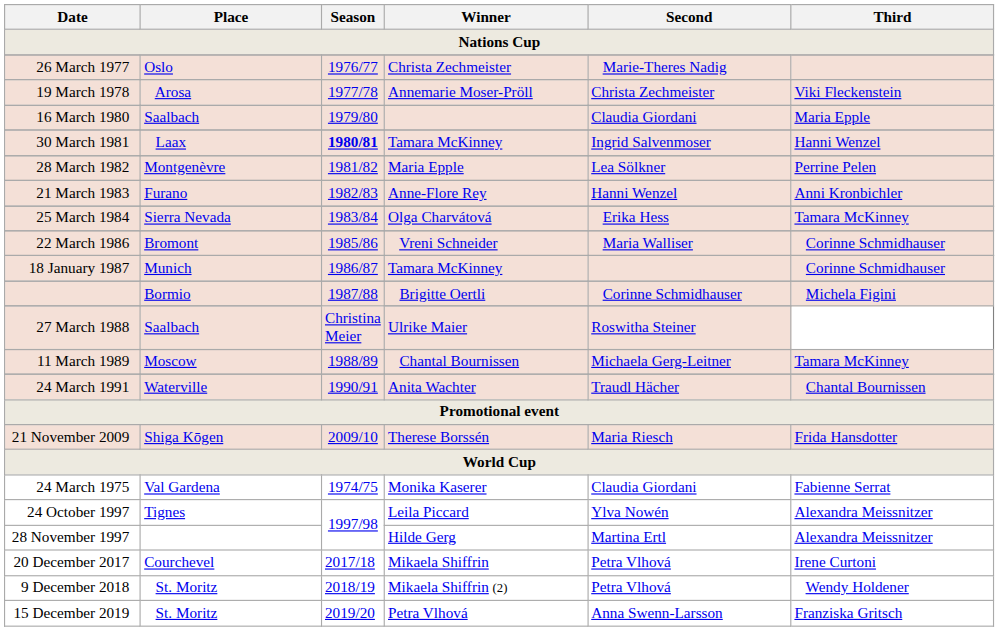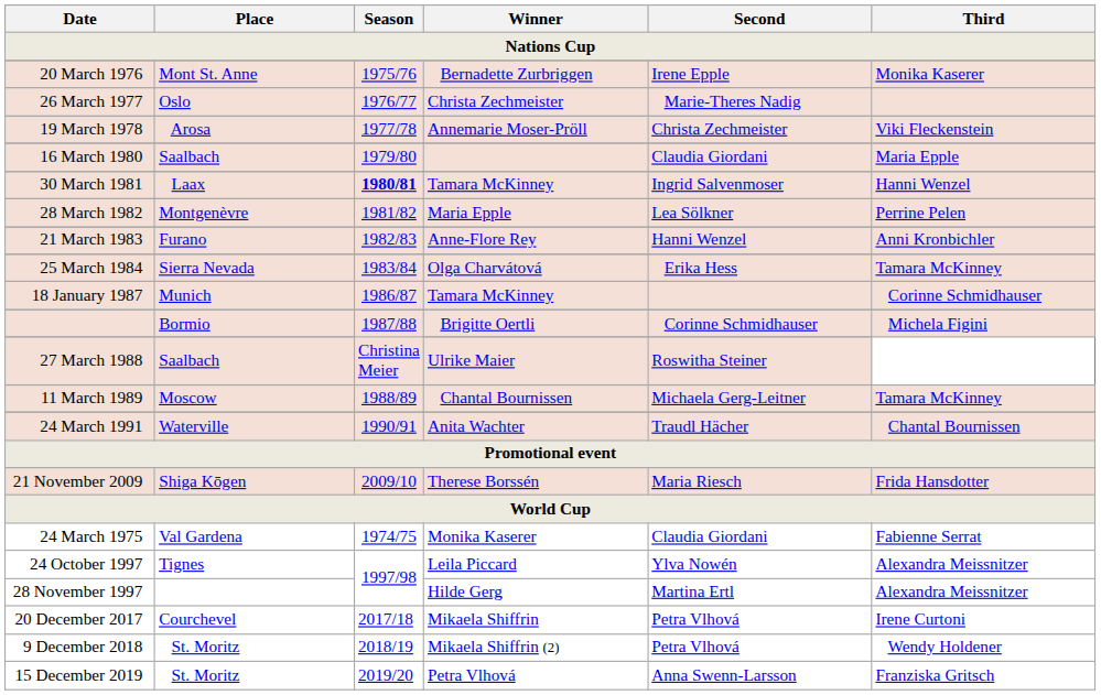 <table class="wikitable plainrowheaders" style="background:#fff; font-size:85%; line-height:16px; border:grey solid 1px; border-collapse:collapse">
 <tr style="background:#ccc; text-align:center;">
 <th width="115">Date</th>
 <th width="155">Place</th>
 <th width="45">Season</th>
 <th width="175">Winner</th>
 <th width="175">Second</th>
 <th width="175">Third</th>
 </tr>
 <tr style="background: #EDEAE0;">
 <td colspan=6 align=center><strong>Nations Cup</strong></td>
 </tr>
 <tr>
+</tr>
+<tr style="background:#f4e0d7">
+<td align=right>20 March 1976  </td>
+<td> <a href='#'>Mont St. Anne</a></td>
+<td align=center><a href='#'>1975/76</a></td>
+<td>   <a href='#'>Bernadette Zurbriggen</a></td>
+<td> <a href='#'>Irene Epple</a></td>
+<td> <a href='#'>Monika Kaserer</a></td>
 </tr>
 <tr>
 </tr>
 <tr style="background:#f4e0d7">
 <td align=right>26 March 1977  </td>
 <td> <a href='#'>Oslo</a></td>
 <td align="center"><a href='#'>1976/77</a></td>
 <td> <a href='#'>Christa Zechmeister</a></td>
 <td>   <a href='#'>Marie-Theres Nadig</a></td>
 <td></td>
 </tr>
 <tr>
 </tr>
 <tr style="background:#f4e0d7">
 <td align=right>19 March 1978  </td>
 <td>   <a href='#'>Arosa</a></td>
 <td align=center><a href='#'>1977/78</a></td>
 <td> <a href='#'>Annemarie Moser-Pröll</a></td>
 <td> <a href='#'>Christa Zechmeister</a></td>
 <td> <a href='#'>Viki Fleckenstein</a></td>
 </tr>
 <tr>
 </tr>
 <tr style="background:#f4e0d7">
 <td align=right>16 March 1980  </td>
 <td> <a href='#'>Saalbach</a></td>
 <td align=center><a href='#'>1979/80</a></td>
 <td></td>
 <td> <a href='#'>Claudia Giordani</a></td>
 <td> <a href='#'>Maria Epple</a></td>
 </tr>
 <tr>
 </tr>
 <tr style="background:#f4e0d7">
 <td align=right>30 March 1981  </td>
 <td>   <a href='#'>Laax</a></td>
 <td align=center><strong><a href='#'>1980/81</a></strong></td>
 <td> <a href='#'>Tamara McKinney</a></td>
 <td> <a href='#'>Ingrid Salvenmoser</a></td>
 <td> <a href='#'>Hanni Wenzel</a></td>
 </tr>
 <tr>
 </tr>
 <tr style="background:#f4e0d7">
 <td align=right>28 March 1982  </td>
 <td> <a href='#'>Montgenèvre</a></td>
 <td align=center><a href='#'>1981/82</a></td>
 <td> <a href='#'>Maria Epple</a></td>
 <td> <a href='#'>Lea Sölkner</a></td>
 <td> <a href='#'>Perrine Pelen</a></td>
 </tr>
 <tr>
 </tr>
 <tr style="background:#f4e0d7">
 <td align=right>21 March 1983  </td>
 <td> <a href='#'>Furano</a></td>
 <td align=center><a href='#'>1982/83</a></td>
 <td> <a href='#'>Anne-Flore Rey</a></td>
 <td> <a href='#'>Hanni Wenzel</a></td>
 <td> <a href='#'>Anni Kronbichler</a></td>
 </tr>
 <tr>
 </tr>
 <tr style="background:#f4e0d7">
 <td align=right>25 March 1984  </td>
 <td> <a href='#'>Sierra Nevada</a></td>
 <td align=center><a href='#'>1983/84</a></td>
 <td> <a href='#'>Olga Charvátová</a></td>
 <td>   <a href='#'>Erika Hess</a></td>
 <td> <a href='#'>Tamara McKinney</a></td>
 </tr>
 <tr>
-</tr>
-<tr style="background:#f4e0d7">
-<td align=right>22 March 1986  </td>
-<td> <a href='#'>Bromont</a></td>
-<td align=center><a href='#'>1985/86</a></td>
-<td>   <a href='#'>Vreni Schneider</a></td>
-<td>   <a href='#'>Maria Walliser</a></td>
-<td>   <a href='#'>Corinne Schmidhauser</a></td>
 </tr>
 <tr>
 </tr>
 <tr style="background:#f4e0d7">
 <td align=right>18 January 1987  </td>
 <td> <a href='#'>Munich</a></td>
 <td align=center><a href='#'>1986/87</a></td>
 <td> <a href='#'>Tamara McKinney</a></td>
 <td></td>
 <td>   <a href='#'>Corinne Schmidhauser</a></td>
 </tr>
 <tr>
 </tr>
 <tr style="background:#f4e0d7">
 <td align=right></td>
 <td> <a href='#'>Bormio</a></td>
 <td align=center rowspan=2><a href='#'>1987/88</a></td>
 <td>   <a href='#'>Brigitte Oertli</a></td>
 <td>   <a href='#'>Corinne Schmidhauser</a></td>
 <td>   <a href='#'>Michela Figini</a></td>
 </tr>
 <tr>
 </tr>
 <tr style="background:#f4e0d7">
 <td align=right>27 March 1988  </td>
 <td> <a href='#'>Saalbach</a></td>
 <td> <a href='#'>Christina Meier</a></td>
 <td> <a href='#'>Ulrike Maier</a></td>
 <td> <a href='#'>Roswitha Steiner</a></td>
 </tr>
 <tr>
 </tr>
 <tr style="background:#f4e0d7">
 <td align=right>11 March 1989  </td>
 <td> <a href='#'>Moscow</a></td>
 <td align=center><a href='#'>1988/89</a></td>
 <td>   <a href='#'>Chantal Bournissen</a></td>
 <td> <a href='#'>Michaela Gerg-Leitner</a></td>
 <td> <a href='#'>Tamara McKinney</a></td>
 </tr>
 <tr>
 </tr>
 <tr style="background:#f4e0d7">
 <td align=right>24 March 1991  </td>
 <td> <a href='#'>Waterville</a></td>
 <td align=center><a href='#'>1990/91</a></td>
 <td> <a href='#'>Anita Wachter</a></td>
 <td> <a href='#'>Traudl Hächer</a></td>
 <td>   <a href='#'>Chantal Bournissen</a></td>
 </tr>
 <tr style="background: #EDEAE0;">
 <td colspan=6 align=center><strong>Promotional event</strong></td>
 </tr>
 <tr>
 </tr>
 <tr style="background:#f4e0d7">
 <td align=right>21 November 2009  </td>
 <td> <a href='#'>Shiga Kōgen</a></td>
 <td align=center><a href='#'>2009/10</a></td>
 <td> <a href='#'>Therese Borssén</a></td>
 <td> <a href='#'>Maria Riesch</a></td>
 <td> <a href='#'>Frida Hansdotter</a></td>
 </tr>
 <tr style="background: #EDEAE0;">
 <td colspan=6 align=center><strong>World Cup</strong></td>
 </tr>
 <tr>
 <td align=right>24 March 1975  </td>
 <td> <a href='#'>Val Gardena</a></td>
 <td align=center><a href='#'>1974/75</a></td>
 <td> <a href='#'>Monika Kaserer</a></td>
 <td> <a href='#'>Claudia Giordani</a></td>
 <td> <a href='#'>Fabienne Serrat</a></td>
 </tr>
 <tr>
 <td align=right>24 October 1997  </td>
 <td> <a href='#'>Tignes</a></td>
 <td align=center rowspan=2><a href='#'>1997/98</a></td>
 <td> <a href='#'>Leila Piccard</a></td>
 <td> <a href='#'>Ylva Nowén</a></td>
 <td> <a href='#'>Alexandra Meissnitzer</a></td>
 </tr>
 <tr>
 <td align=right>28 November 1997  </td>
 <td></td>
 <td> <a href='#'>Hilde Gerg</a></td>
 <td> <a href='#'>Martina Ertl</a></td>
 <td> <a href='#'>Alexandra Meissnitzer</a></td>
 </tr>
 <tr>
 <td align=right>20 December 2017  </td>
 <td> <a href='#'>Courchevel</a></td>
 <td><a href='#'>2017/18</a></td>
 <td> <a href='#'>Mikaela Shiffrin</a></td>
 <td> <a href='#'>Petra Vlhová</a></td>
 <td> <a href='#'>Irene Curtoni</a></td>
 </tr>
 <tr>
 <td align=right>9 December 2018  </td>
 <td>   <a href='#'>St. Moritz</a></td>
 <td><a href='#'>2018/19</a></td>
 <td> <a href='#'>Mikaela Shiffrin</a> <small>(2)</small></td>
 <td> <a href='#'>Petra Vlhová</a></td>
 <td>   <a href='#'>Wendy Holdener</a></td>
 </tr>
 <tr>
 <td align=right>15 December 2019  </td>
 <td>   <a href='#'>St. Moritz</a></td>
 <td><a href='#'>2019/20</a></td>
 <td> <a href='#'>Petra Vlhová</a></td>
 <td> <a href='#'>Anna Swenn-Larsson</a></td>
 <td> <a href='#'>Franziska Gritsch</a></td>
 </tr>
 </table>
